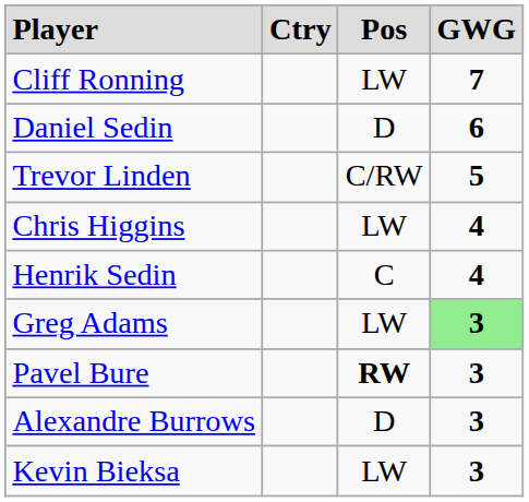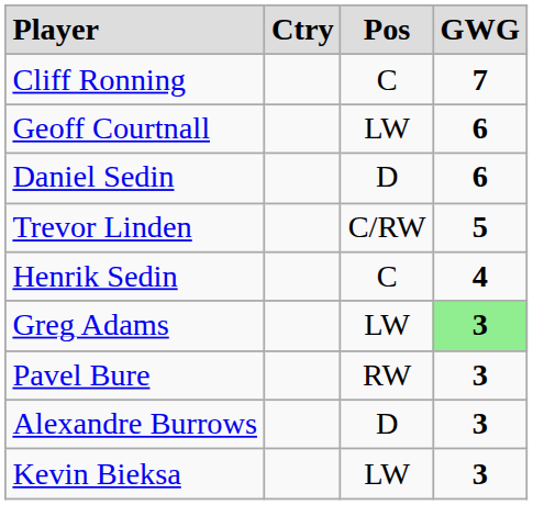 <table class="wikitable">
 <tr align="center" style="font-weight:bold; background-color:#dddddd;" |>
 <td align="left">Player</td>
 <td>Ctry</td>
 <td>Pos</td>
 <td>GWG</td>
 </tr>
 <tr align="center">
 <td align="left"><a href='#'>Cliff Ronning</a></td>
 <td></td>
+<td>C</td>
+<td><strong>7</strong></td>
+</tr>
+<tr align="center">
+<td align="left"><a href='#'>Geoff Courtnall</a></td>
+<td></td>
 <td>LW</td>
-<td><strong>7</strong></td>
+<td><strong>6</strong></td>
 </tr>
 <tr align="center">
 <td align="left"><a href='#'>Daniel Sedin</a></td>
 <td></td>
 <td>D</td>
 <td><strong>6</strong></td>
 </tr>
 <tr align="center">
 <td align="left"><a href='#'>Trevor Linden</a></td>
 <td></td>
 <td>C/RW</td>
 <td><strong>5</strong></td>
-</tr>
-<tr align="center">
-<td align="left"><a href='#'>Chris Higgins</a></td>
-<td></td>
-<td>LW</td>
-<td><strong>4</strong></td>
 </tr>
 <tr align="center">
 <td align="left"><a href='#'>Henrik Sedin</a></td>
 <td></td>
 <td>C</td>
 <td><strong>4</strong></td>
 </tr>
 <tr align="center">
 <td align="left"><a href='#'>Greg Adams</a></td>
 <td></td>
 <td>LW</td>
 <td style="background: lightgreen;"><strong>3</strong></td>
 </tr>
 <tr align="center">
 <td align="left"><a href='#'>Pavel Bure</a></td>
 <td></td>
-<td><strong>RW</strong></td>
+<td>RW</td>
 <td><strong>3</strong></td>
 </tr>
 <tr align="center">
 <td align="left"><a href='#'>Alexandre Burrows</a></td>
 <td></td>
 <td>D</td>
 <td><strong>3</strong></td>
 </tr>
 <tr align="center">
 <td align="left"><a href='#'>Kevin Bieksa</a></td>
 <td></td>
 <td>LW</td>
 <td><strong>3</strong></td>
 </tr>
 </table>
